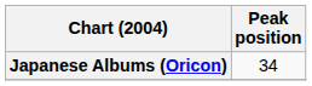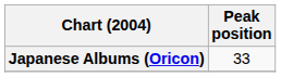 <table class="wikitable sortable plainrowheaders" style="text-align:center">
 <tr>
 <th scope="col">Chart (2004)</th>
 <th scope="col">Peak<br>position</th>
 </tr>
 <tr>
 <th scope="row">Japanese Albums (<a href='#'>Oricon</a>)</th>
-<td align="center">34</td>
+<td align="center">33</td>
 </tr>
 <tr>
 </tr>
 <tr>
 </tr>
 </table>
